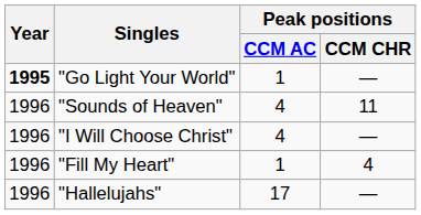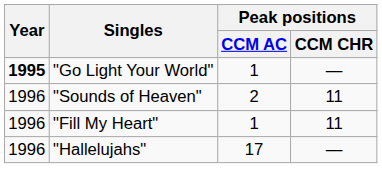 <table class="wikitable">
 <tr>
 <th rowspan="2">Year</th>
 <th rowspan="2">Singles</th>
 <th colspan="2">Peak positions</th>
 </tr>
 <tr>
 <th><a href='#'>CCM AC</a><br></th>
 <th>CCM CHR<br></th>
 </tr>
 <tr>
 <td><strong>1995</strong></td>
 <td>"Go Light Your World"</td>
 <td align="center">1</td>
 <td align="center">—</td>
 </tr>
 <tr>
 <td>1996</td>
 <td>"Sounds of Heaven"</td>
-<td align="center">4</td>
+<td align="center">2</td>
 <td align="center">11</td>
-</tr>
-<tr>
-<td>1996</td>
-<td>"I Will Choose Christ"</td>
-<td align="center">4</td>
-<td align="center">—</td>
 </tr>
 <tr>
 <td>1996</td>
 <td>"Fill My Heart"</td>
 <td align="center">1</td>
-<td align="center">4</td>
+<td align="center">11</td>
 </tr>
 <tr>
 <td>1996</td>
 <td>"Hallelujahs"</td>
 <td align="center">17</td>
 <td align="center">—</td>
 </tr>
 </table>
